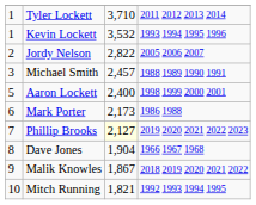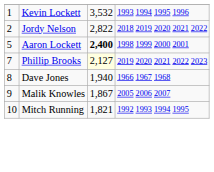 <table class="wikitable">
 <tr>
-</tr>
-<tr>
-<td>1</td>
-<td><a href='#'>Tyler Lockett</a></td>
-<td>3,710</td>
-<td style="font-size:80%;"><a href='#'>2011</a> <a href='#'>2012</a> <a href='#'>2013</a> <a href='#'>2014</a></td>
 </tr>
 <tr>
 <td>1</td>
 <td><a href='#'>Kevin Lockett</a></td>
 <td>3,532</td>
 <td style="font-size:80%;"><a href='#'>1993</a> <a href='#'>1994</a> <a href='#'>1995</a> <a href='#'>1996</a></td>
 </tr>
 <tr>
 <td>2</td>
 <td><a href='#'>Jordy Nelson</a></td>
 <td>2,822</td>
-<td style="font-size:80%;"><a href='#'>2005</a> <a href='#'>2006</a> <a href='#'>2007</a></td>
-</tr>
-<tr>
-<td>3</td>
-<td>Michael Smith</td>
-<td>2,457</td>
-<td style="font-size:80%;"><a href='#'>1988</a> <a href='#'>1989</a> <a href='#'>1990</a> <a href='#'>1991</a></td>
+<td style="font-size:80%;"><a href='#'>2018</a> <a href='#'>2019</a> <a href='#'>2020</a> <a href='#'>2021</a> <a href='#'>2022</a></td>
 </tr>
 <tr>
 <td>5</td>
 <td><a href='#'>Aaron Lockett</a></td>
-<td>2,400</td>
+<td><strong>2,400</strong></td>
 <td style="font-size:80%;"><a href='#'>1998</a> <a href='#'>1999</a> <a href='#'>2000</a> <a href='#'>2001</a></td>
-</tr>
-<tr>
-<td>6</td>
-<td><a href='#'>Mark Porter</a></td>
-<td>2,173</td>
-<td style="font-size:80%;"><a href='#'>1986</a> <a href='#'>1988</a></td>
 </tr>
 <tr>
 <td>7</td>
 <td><a href='#'>Phillip Brooks</a></td>
 <td style="background: lightyellow;">2,127</td>
 <td style="font-size:80%;"><a href='#'>2019</a> <a href='#'>2020</a> <a href='#'>2021</a> <a href='#'>2022</a> <a href='#'>2023</a></td>
 </tr>
 <tr>
 <td>8</td>
 <td>Dave Jones</td>
-<td>1,904</td>
+<td>1,940</td>
 <td style="font-size:80%;"><a href='#'>1966</a> <a href='#'>1967</a> <a href='#'>1968</a></td>
 </tr>
 <tr>
 <td>9</td>
 <td>Malik Knowles</td>
 <td>1,867</td>
-<td style="font-size:80%;"><a href='#'>2018</a> <a href='#'>2019</a> <a href='#'>2020</a> <a href='#'>2021</a> <a href='#'>2022</a></td>
+<td style="font-size:80%;"><a href='#'>2005</a> <a href='#'>2006</a> <a href='#'>2007</a></td>
 </tr>
 <tr>
 <td>10</td>
 <td>Mitch Running</td>
 <td>1,821</td>
 <td style="font-size:80%;"><a href='#'>1992</a> <a href='#'>1993</a> <a href='#'>1994</a> <a href='#'>1995</a></td>
 </tr>
 </table>
